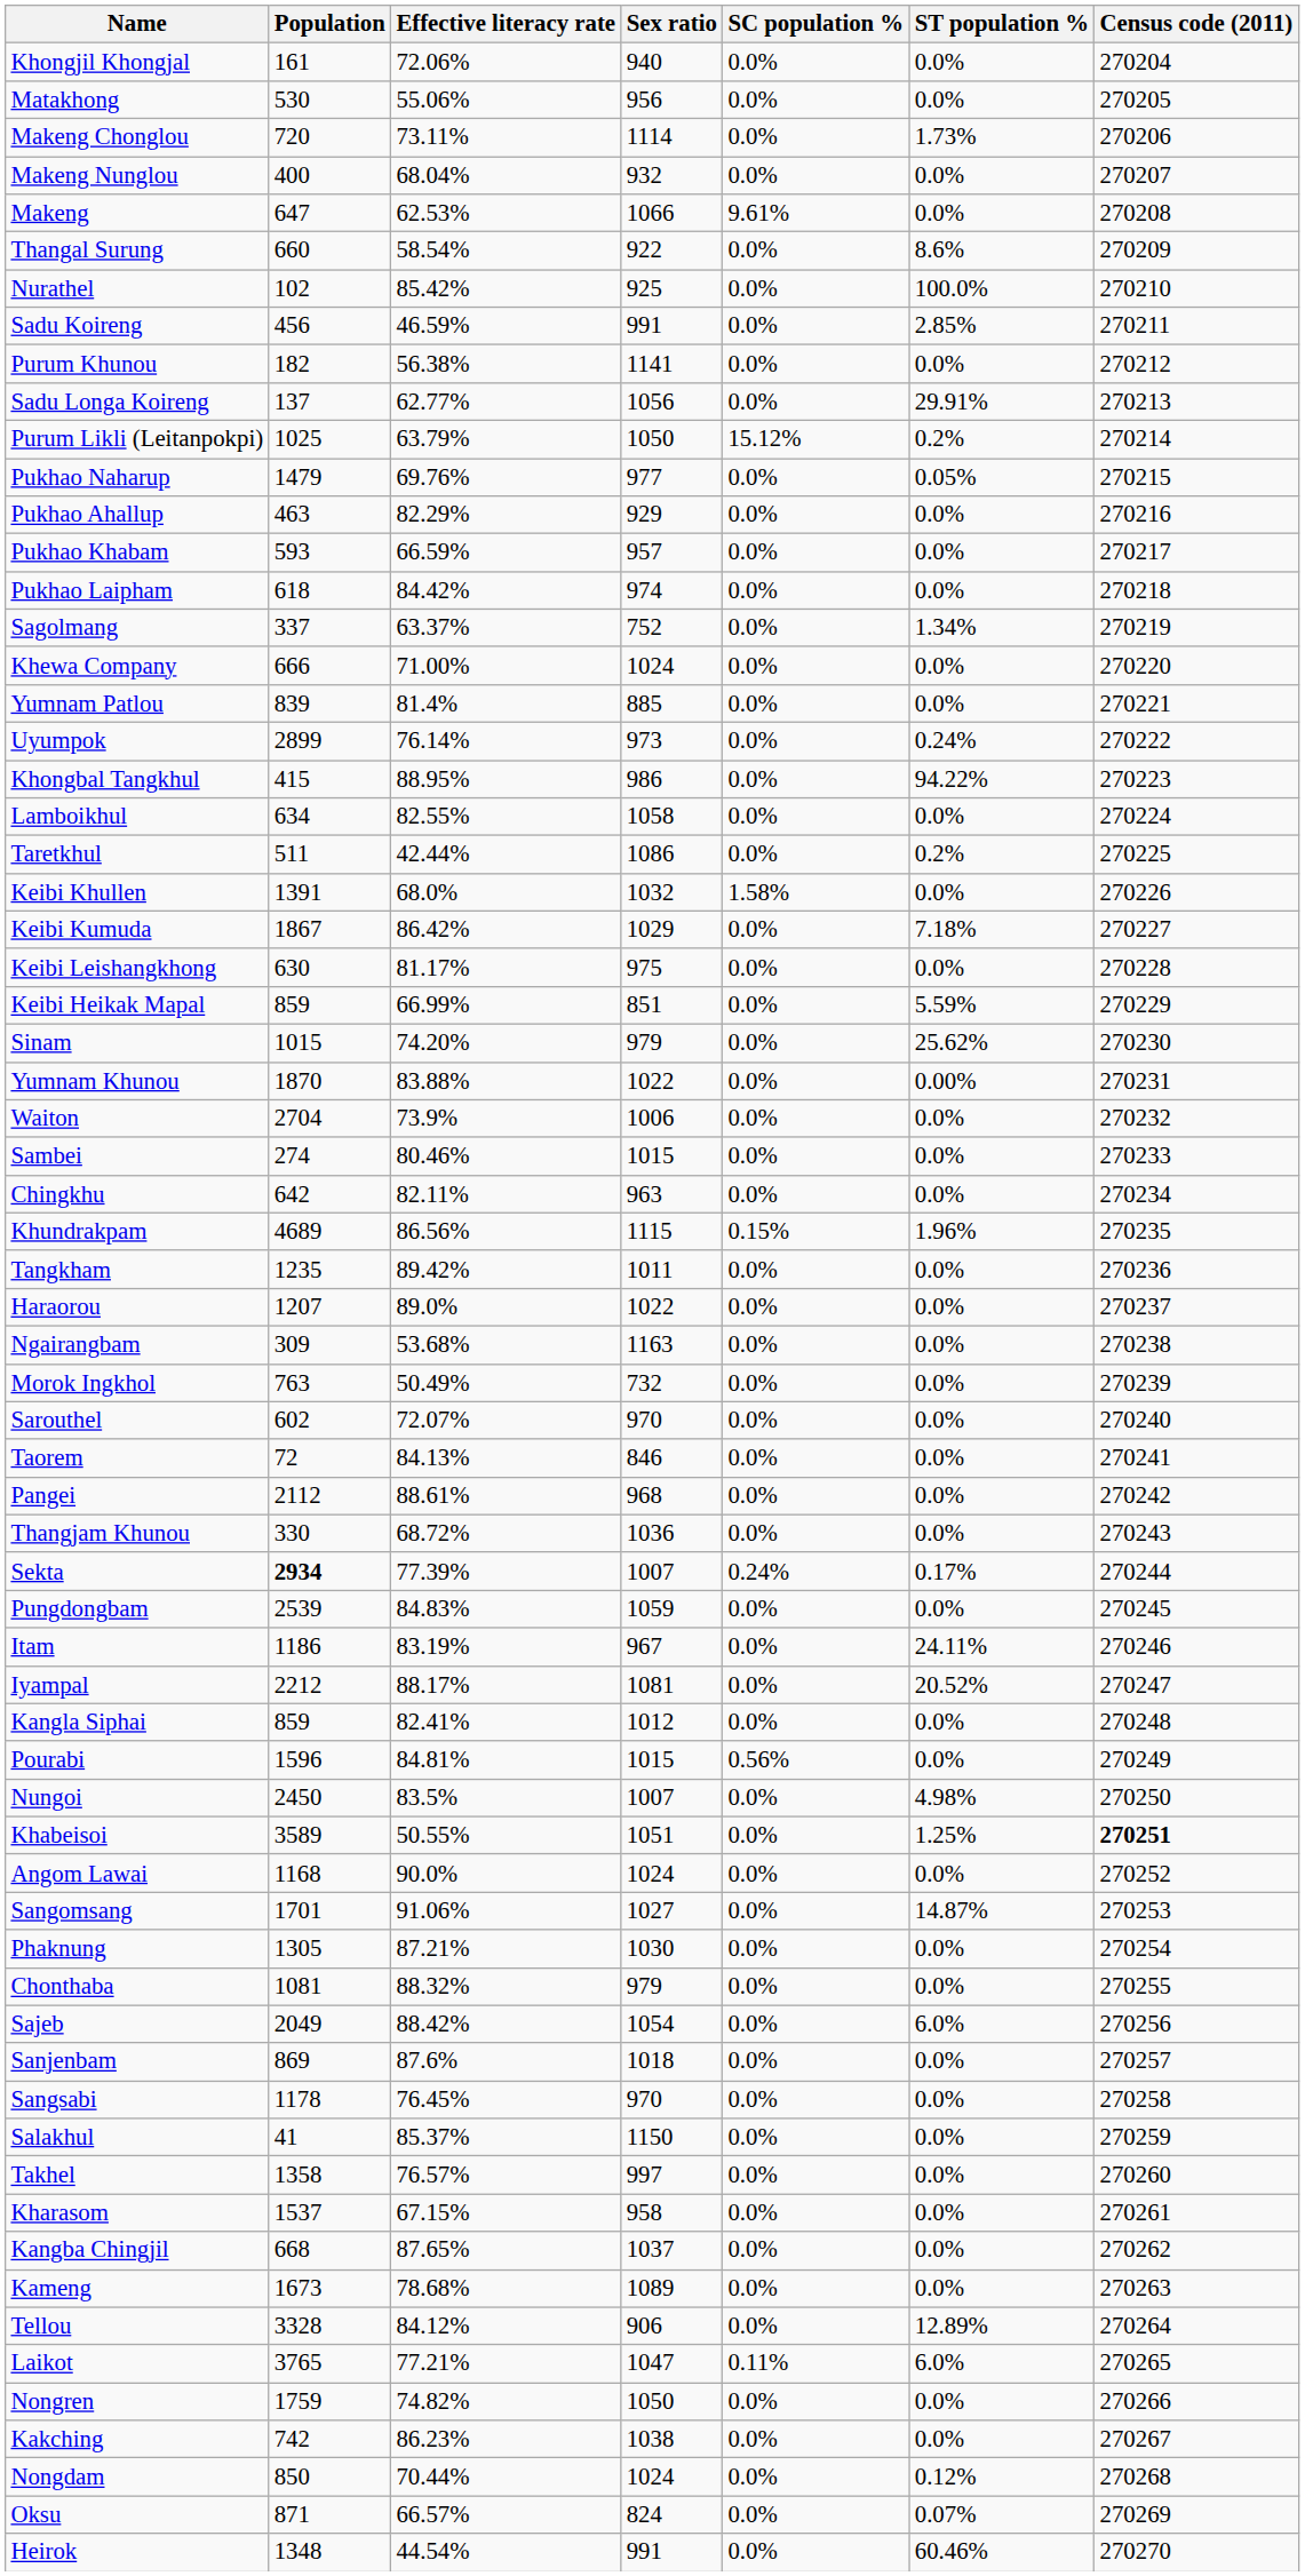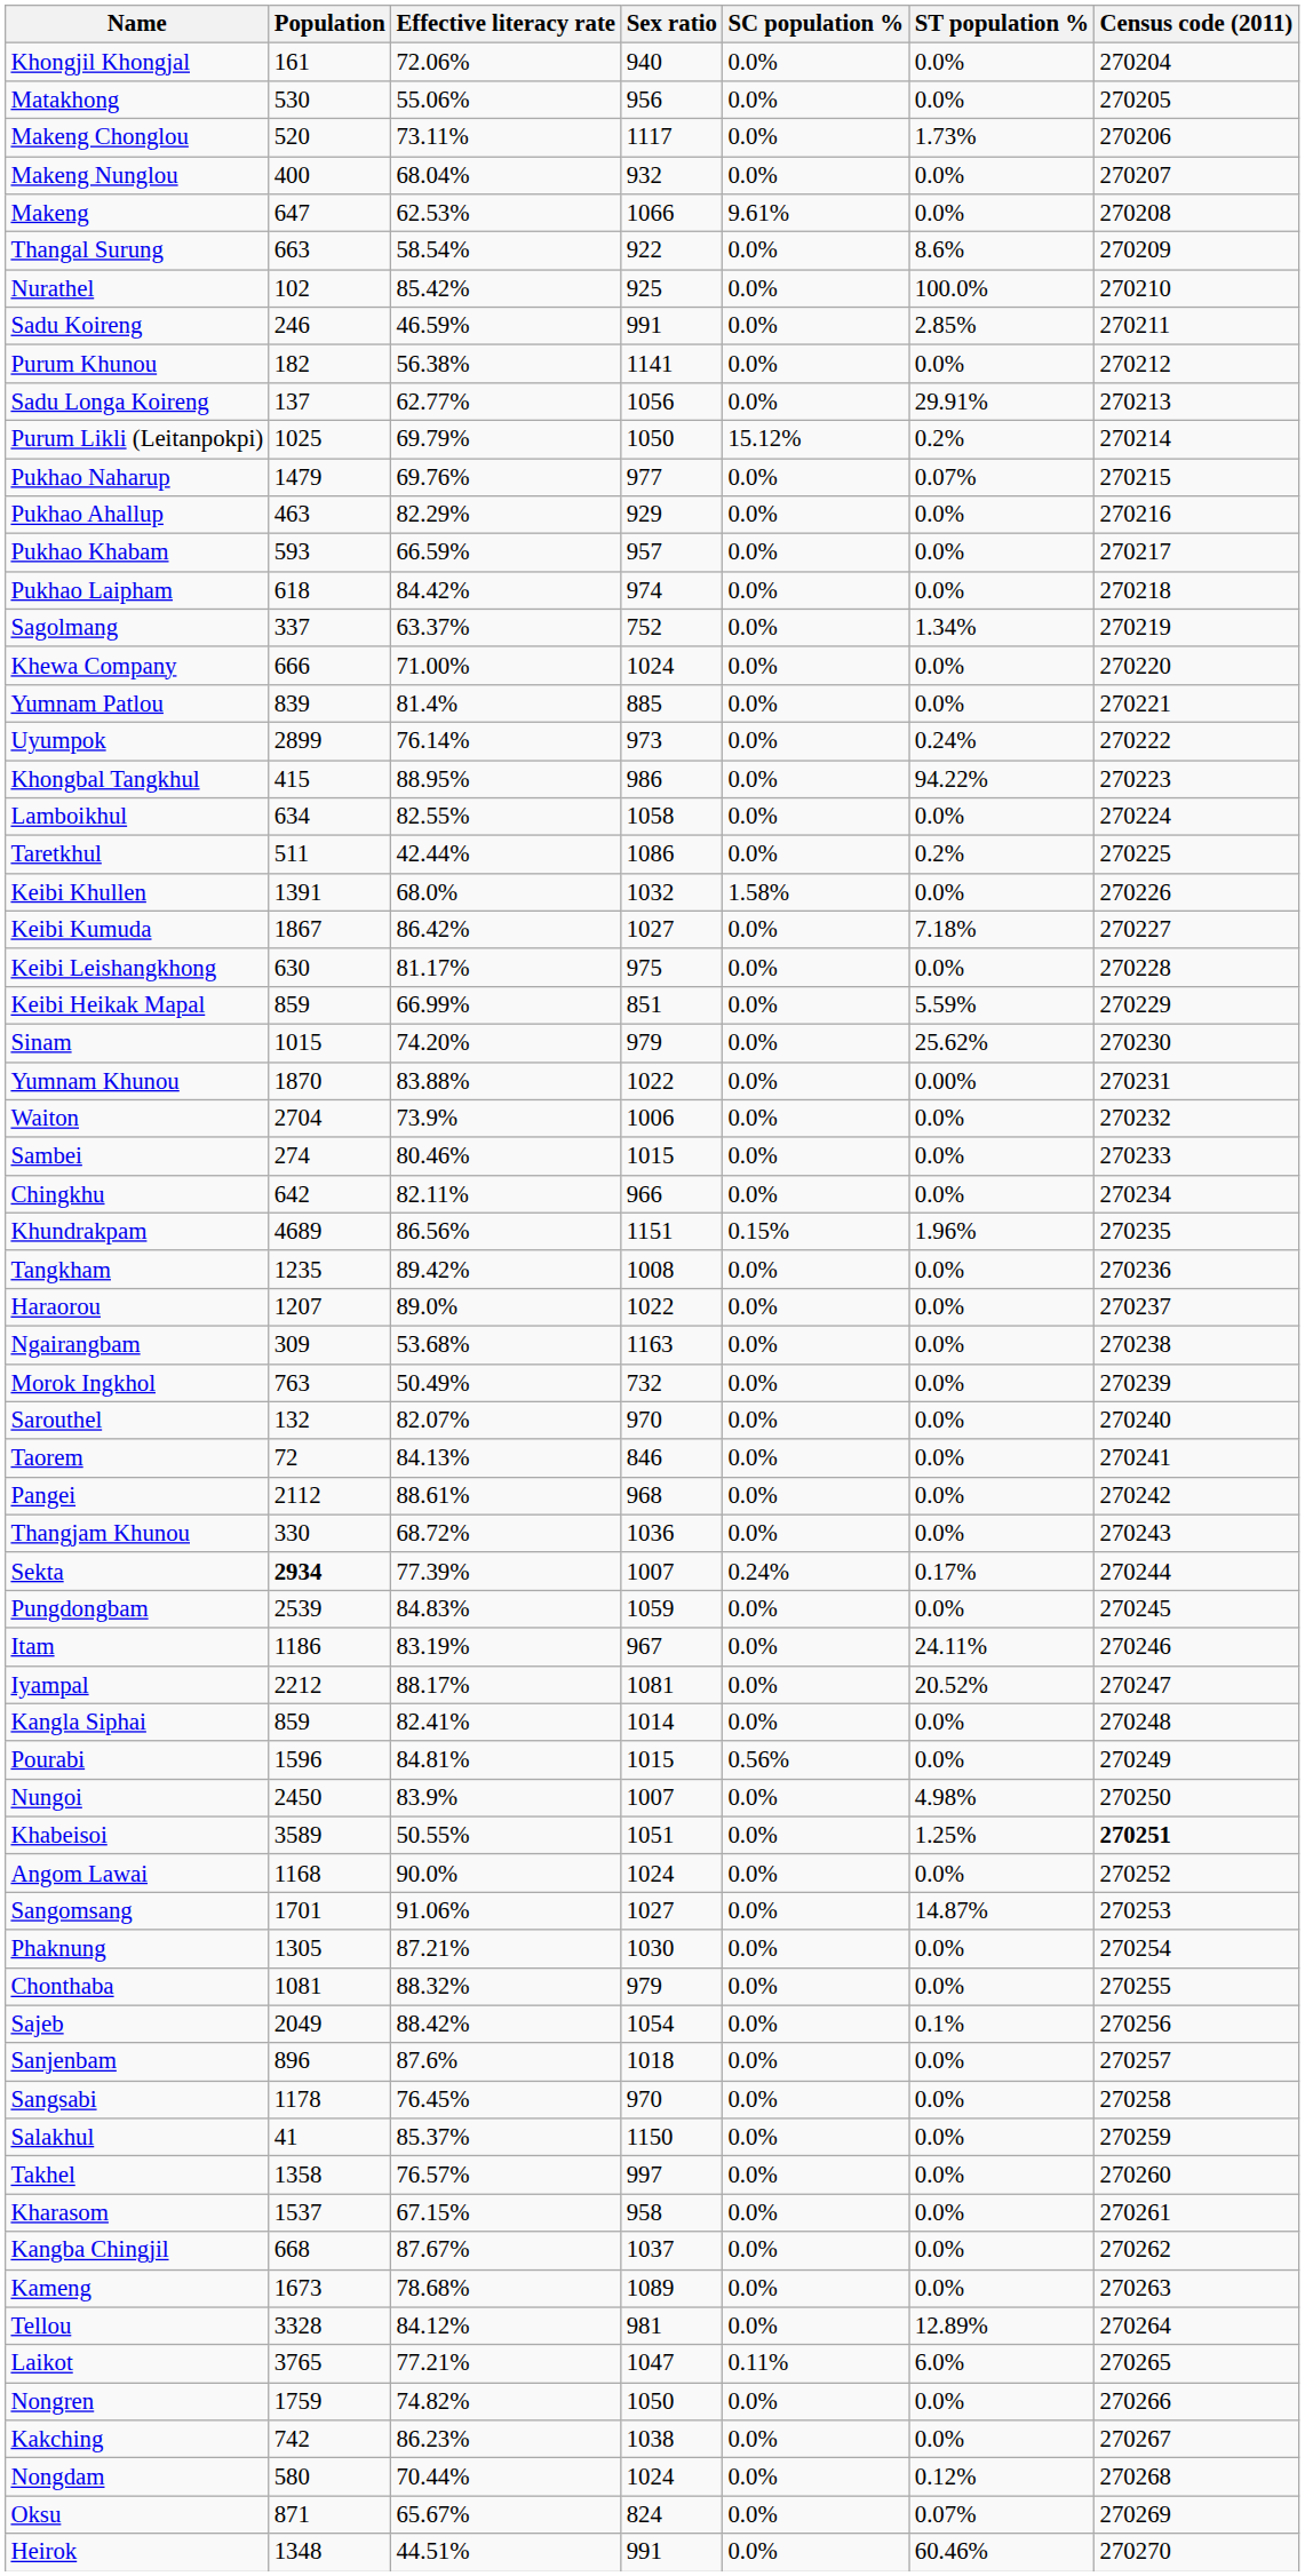 <table class="wikitable sortable">
 <tr>
 <th>Name</th>
 <th>Population</th>
 <th>Effective literacy rate</th>
 <th>Sex ratio</th>
 <th>SC population %</th>
 <th>ST population %</th>
 <th>Census code (2011)</th>
 </tr>
 <tr>
 <td><a href='#'>Khongjil Khongjal</a></td>
 <td>161</td>
 <td>72.06%</td>
 <td>940</td>
 <td>0.0%</td>
 <td>0.0%</td>
 <td>270204</td>
 </tr>
 <tr>
 <td><a href='#'>Matakhong</a></td>
 <td>530</td>
 <td>55.06%</td>
 <td>956</td>
 <td>0.0%</td>
 <td>0.0%</td>
 <td>270205</td>
 </tr>
 <tr>
 <td><a href='#'>Makeng Chonglou</a></td>
-<td>720</td>
+<td>520</td>
 <td>73.11%</td>
-<td>1114</td>
+<td>1117</td>
 <td>0.0%</td>
 <td>1.73%</td>
 <td>270206</td>
 </tr>
 <tr>
 <td><a href='#'>Makeng Nunglou</a></td>
 <td>400</td>
 <td>68.04%</td>
 <td>932</td>
 <td>0.0%</td>
 <td>0.0%</td>
 <td>270207</td>
 </tr>
 <tr>
 <td><a href='#'>Makeng</a></td>
 <td>647</td>
 <td>62.53%</td>
 <td>1066</td>
 <td>9.61%</td>
 <td>0.0%</td>
 <td>270208</td>
 </tr>
 <tr>
 <td><a href='#'>Thangal Surung</a></td>
-<td>660</td>
+<td>663</td>
 <td>58.54%</td>
 <td>922</td>
 <td>0.0%</td>
 <td>8.6%</td>
 <td>270209</td>
 </tr>
 <tr>
 <td><a href='#'>Nurathel</a></td>
 <td>102</td>
 <td>85.42%</td>
 <td>925</td>
 <td>0.0%</td>
 <td>100.0%</td>
 <td>270210</td>
 </tr>
 <tr>
 <td><a href='#'>Sadu Koireng</a></td>
-<td>456</td>
+<td>246</td>
 <td>46.59%</td>
 <td>991</td>
 <td>0.0%</td>
 <td>2.85%</td>
 <td>270211</td>
 </tr>
 <tr>
 <td><a href='#'>Purum Khunou</a></td>
 <td>182</td>
 <td>56.38%</td>
 <td>1141</td>
 <td>0.0%</td>
 <td>0.0%</td>
 <td>270212</td>
 </tr>
 <tr>
 <td><a href='#'>Sadu Longa Koireng</a></td>
 <td>137</td>
 <td>62.77%</td>
 <td>1056</td>
 <td>0.0%</td>
 <td>29.91%</td>
 <td>270213</td>
 </tr>
 <tr>
 <td><a href='#'>Purum Likli</a> (Leitanpokpi)</td>
 <td>1025</td>
-<td>63.79%</td>
+<td>69.79%</td>
 <td>1050</td>
 <td>15.12%</td>
 <td>0.2%</td>
 <td>270214</td>
 </tr>
 <tr>
 <td><a href='#'>Pukhao Naharup</a></td>
 <td>1479</td>
 <td>69.76%</td>
 <td>977</td>
 <td>0.0%</td>
-<td>0.05%</td>
+<td>0.07%</td>
 <td>270215</td>
 </tr>
 <tr>
 <td><a href='#'>Pukhao Ahallup</a></td>
 <td>463</td>
 <td>82.29%</td>
 <td>929</td>
 <td>0.0%</td>
 <td>0.0%</td>
 <td>270216</td>
 </tr>
 <tr>
 <td><a href='#'>Pukhao Khabam</a></td>
 <td>593</td>
 <td>66.59%</td>
 <td>957</td>
 <td>0.0%</td>
 <td>0.0%</td>
 <td>270217</td>
 </tr>
 <tr>
 <td><a href='#'>Pukhao Laipham</a></td>
 <td>618</td>
 <td>84.42%</td>
 <td>974</td>
 <td>0.0%</td>
 <td>0.0%</td>
 <td>270218</td>
 </tr>
 <tr>
 <td><a href='#'>Sagolmang</a></td>
 <td>337</td>
 <td>63.37%</td>
 <td>752</td>
 <td>0.0%</td>
 <td>1.34%</td>
 <td>270219</td>
 </tr>
 <tr>
 <td><a href='#'>Khewa Company</a></td>
 <td>666</td>
 <td>71.00%</td>
 <td>1024</td>
 <td>0.0%</td>
 <td>0.0%</td>
 <td>270220</td>
 </tr>
 <tr>
 <td><a href='#'>Yumnam Patlou</a></td>
 <td>839</td>
 <td>81.4%</td>
 <td>885</td>
 <td>0.0%</td>
 <td>0.0%</td>
 <td>270221</td>
 </tr>
 <tr>
 <td><a href='#'>Uyumpok</a></td>
 <td>2899</td>
 <td>76.14%</td>
 <td>973</td>
 <td>0.0%</td>
 <td>0.24%</td>
 <td>270222</td>
 </tr>
 <tr>
 <td><a href='#'>Khongbal Tangkhul</a></td>
 <td>415</td>
 <td>88.95%</td>
 <td>986</td>
 <td>0.0%</td>
 <td>94.22%</td>
 <td>270223</td>
 </tr>
 <tr>
 <td><a href='#'>Lamboikhul</a></td>
 <td>634</td>
 <td>82.55%</td>
 <td>1058</td>
 <td>0.0%</td>
 <td>0.0%</td>
 <td>270224</td>
 </tr>
 <tr>
 <td><a href='#'>Taretkhul</a></td>
 <td>511</td>
 <td>42.44%</td>
 <td>1086</td>
 <td>0.0%</td>
 <td>0.2%</td>
 <td>270225</td>
 </tr>
 <tr>
 <td><a href='#'>Keibi Khullen</a></td>
 <td>1391</td>
 <td>68.0%</td>
 <td>1032</td>
 <td>1.58%</td>
 <td>0.0%</td>
 <td>270226</td>
 </tr>
 <tr>
 <td><a href='#'>Keibi Kumuda</a></td>
 <td>1867</td>
 <td>86.42%</td>
-<td>1029</td>
+<td>1027</td>
 <td>0.0%</td>
 <td>7.18%</td>
 <td>270227</td>
 </tr>
 <tr>
 <td><a href='#'>Keibi Leishangkhong</a></td>
 <td>630</td>
 <td>81.17%</td>
 <td>975</td>
 <td>0.0%</td>
 <td>0.0%</td>
 <td>270228</td>
 </tr>
 <tr>
 <td><a href='#'>Keibi Heikak Mapal</a></td>
 <td>859</td>
 <td>66.99%</td>
 <td>851</td>
 <td>0.0%</td>
 <td>5.59%</td>
 <td>270229</td>
 </tr>
 <tr>
 <td><a href='#'>Sinam</a></td>
 <td>1015</td>
 <td>74.20%</td>
 <td>979</td>
 <td>0.0%</td>
 <td>25.62%</td>
 <td>270230</td>
 </tr>
 <tr>
 <td><a href='#'>Yumnam Khunou</a></td>
 <td>1870</td>
 <td>83.88%</td>
 <td>1022</td>
 <td>0.0%</td>
 <td>0.00%</td>
 <td>270231</td>
 </tr>
 <tr>
 <td><a href='#'>Waiton</a></td>
 <td>2704</td>
 <td>73.9%</td>
 <td>1006</td>
 <td>0.0%</td>
 <td>0.0%</td>
 <td>270232</td>
 </tr>
 <tr>
 <td><a href='#'>Sambei</a></td>
 <td>274</td>
 <td>80.46%</td>
 <td>1015</td>
 <td>0.0%</td>
 <td>0.0%</td>
 <td>270233</td>
 </tr>
 <tr>
 <td><a href='#'>Chingkhu</a></td>
 <td>642</td>
 <td>82.11%</td>
-<td>963</td>
+<td>966</td>
 <td>0.0%</td>
 <td>0.0%</td>
 <td>270234</td>
 </tr>
 <tr>
 <td><a href='#'>Khundrakpam</a></td>
 <td>4689</td>
 <td>86.56%</td>
-<td>1115</td>
+<td>1151</td>
 <td>0.15%</td>
 <td>1.96%</td>
 <td>270235</td>
 </tr>
 <tr>
 <td><a href='#'>Tangkham</a></td>
 <td>1235</td>
 <td>89.42%</td>
-<td>1011</td>
+<td>1008</td>
 <td>0.0%</td>
 <td>0.0%</td>
 <td>270236</td>
 </tr>
 <tr>
 <td><a href='#'>Haraorou</a></td>
 <td>1207</td>
 <td>89.0%</td>
 <td>1022</td>
 <td>0.0%</td>
 <td>0.0%</td>
 <td>270237</td>
 </tr>
 <tr>
 <td><a href='#'>Ngairangbam</a></td>
 <td>309</td>
 <td>53.68%</td>
 <td>1163</td>
 <td>0.0%</td>
 <td>0.0%</td>
 <td>270238</td>
 </tr>
 <tr>
 <td><a href='#'>Morok Ingkhol</a></td>
 <td>763</td>
 <td>50.49%</td>
 <td>732</td>
 <td>0.0%</td>
 <td>0.0%</td>
 <td>270239</td>
 </tr>
 <tr>
 <td><a href='#'>Sarouthel</a></td>
-<td>602</td>
-<td>72.07%</td>
+<td>132</td>
+<td>82.07%</td>
 <td>970</td>
 <td>0.0%</td>
 <td>0.0%</td>
 <td>270240</td>
 </tr>
 <tr>
 <td><a href='#'>Taorem</a></td>
 <td>72</td>
 <td>84.13%</td>
 <td>846</td>
 <td>0.0%</td>
 <td>0.0%</td>
 <td>270241</td>
 </tr>
 <tr>
 <td><a href='#'>Pangei</a></td>
 <td>2112</td>
 <td>88.61%</td>
 <td>968</td>
 <td>0.0%</td>
 <td>0.0%</td>
 <td>270242</td>
 </tr>
 <tr>
 <td><a href='#'>Thangjam Khunou</a></td>
 <td>330</td>
 <td>68.72%</td>
 <td>1036</td>
 <td>0.0%</td>
 <td>0.0%</td>
 <td>270243</td>
 </tr>
 <tr>
 <td><a href='#'>Sekta</a></td>
 <td><strong>2934</strong></td>
 <td>77.39%</td>
 <td>1007</td>
 <td>0.24%</td>
 <td>0.17%</td>
 <td>270244</td>
 </tr>
 <tr>
 <td><a href='#'>Pungdongbam</a></td>
 <td>2539</td>
 <td>84.83%</td>
 <td>1059</td>
 <td>0.0%</td>
 <td>0.0%</td>
 <td>270245</td>
 </tr>
 <tr>
 <td><a href='#'>Itam</a></td>
 <td>1186</td>
 <td>83.19%</td>
 <td>967</td>
 <td>0.0%</td>
 <td>24.11%</td>
 <td>270246</td>
 </tr>
 <tr>
 <td><a href='#'>Iyampal</a></td>
 <td>2212</td>
 <td>88.17%</td>
 <td>1081</td>
 <td>0.0%</td>
 <td>20.52%</td>
 <td>270247</td>
 </tr>
 <tr>
 <td><a href='#'>Kangla Siphai</a></td>
 <td>859</td>
 <td>82.41%</td>
-<td>1012</td>
+<td>1014</td>
 <td>0.0%</td>
 <td>0.0%</td>
 <td>270248</td>
 </tr>
 <tr>
 <td><a href='#'>Pourabi</a></td>
 <td>1596</td>
 <td>84.81%</td>
 <td>1015</td>
 <td>0.56%</td>
 <td>0.0%</td>
 <td>270249</td>
 </tr>
 <tr>
 <td><a href='#'>Nungoi</a></td>
 <td>2450</td>
-<td>83.5%</td>
+<td>83.9%</td>
 <td>1007</td>
 <td>0.0%</td>
 <td>4.98%</td>
 <td>270250</td>
 </tr>
 <tr>
 <td><a href='#'>Khabeisoi</a></td>
 <td>3589</td>
 <td>50.55%</td>
 <td>1051</td>
 <td>0.0%</td>
 <td>1.25%</td>
 <td><strong>270251</strong></td>
 </tr>
 <tr>
 <td><a href='#'>Angom Lawai</a></td>
 <td>1168</td>
 <td>90.0%</td>
 <td>1024</td>
 <td>0.0%</td>
 <td>0.0%</td>
 <td>270252</td>
 </tr>
 <tr>
 <td><a href='#'>Sangomsang</a></td>
 <td>1701</td>
 <td>91.06%</td>
 <td>1027</td>
 <td>0.0%</td>
 <td>14.87%</td>
 <td>270253</td>
 </tr>
 <tr>
 <td><a href='#'>Phaknung</a></td>
 <td>1305</td>
 <td>87.21%</td>
 <td>1030</td>
 <td>0.0%</td>
 <td>0.0%</td>
 <td>270254</td>
 </tr>
 <tr>
 <td><a href='#'>Chonthaba</a></td>
 <td>1081</td>
 <td>88.32%</td>
 <td>979</td>
 <td>0.0%</td>
 <td>0.0%</td>
 <td>270255</td>
 </tr>
 <tr>
 <td><a href='#'>Sajeb</a></td>
 <td>2049</td>
 <td>88.42%</td>
 <td>1054</td>
 <td>0.0%</td>
-<td>6.0%</td>
+<td>0.1%</td>
 <td>270256</td>
 </tr>
 <tr>
 <td><a href='#'>Sanjenbam</a></td>
-<td>869</td>
+<td>896</td>
 <td>87.6%</td>
 <td>1018</td>
 <td>0.0%</td>
 <td>0.0%</td>
 <td>270257</td>
 </tr>
 <tr>
 <td><a href='#'>Sangsabi</a></td>
 <td>1178</td>
 <td>76.45%</td>
 <td>970</td>
 <td>0.0%</td>
 <td>0.0%</td>
 <td>270258</td>
 </tr>
 <tr>
 <td><a href='#'>Salakhul</a></td>
 <td>41</td>
 <td>85.37%</td>
 <td>1150</td>
 <td>0.0%</td>
 <td>0.0%</td>
 <td>270259</td>
 </tr>
 <tr>
 <td><a href='#'>Takhel</a></td>
 <td>1358</td>
 <td>76.57%</td>
 <td>997</td>
 <td>0.0%</td>
 <td>0.0%</td>
 <td>270260</td>
 </tr>
 <tr>
 <td><a href='#'>Kharasom</a></td>
 <td>1537</td>
 <td>67.15%</td>
 <td>958</td>
 <td>0.0%</td>
 <td>0.0%</td>
 <td>270261</td>
 </tr>
 <tr>
 <td><a href='#'>Kangba Chingjil</a></td>
 <td>668</td>
-<td>87.65%</td>
+<td>87.67%</td>
 <td>1037</td>
 <td>0.0%</td>
 <td>0.0%</td>
 <td>270262</td>
 </tr>
 <tr>
 <td><a href='#'>Kameng</a></td>
 <td>1673</td>
 <td>78.68%</td>
 <td>1089</td>
 <td>0.0%</td>
 <td>0.0%</td>
 <td>270263</td>
 </tr>
 <tr>
 <td><a href='#'>Tellou</a></td>
 <td>3328</td>
 <td>84.12%</td>
-<td>906</td>
+<td>981</td>
 <td>0.0%</td>
 <td>12.89%</td>
 <td>270264</td>
 </tr>
 <tr>
 <td><a href='#'>Laikot</a></td>
 <td>3765</td>
 <td>77.21%</td>
 <td>1047</td>
 <td>0.11%</td>
 <td>6.0%</td>
 <td>270265</td>
 </tr>
 <tr>
 <td><a href='#'>Nongren</a></td>
 <td>1759</td>
 <td>74.82%</td>
 <td>1050</td>
 <td>0.0%</td>
 <td>0.0%</td>
 <td>270266</td>
 </tr>
 <tr>
 <td><a href='#'>Kakching</a></td>
 <td>742</td>
 <td>86.23%</td>
 <td>1038</td>
 <td>0.0%</td>
 <td>0.0%</td>
 <td>270267</td>
 </tr>
 <tr>
 <td><a href='#'>Nongdam</a></td>
-<td>850</td>
+<td>580</td>
 <td>70.44%</td>
 <td>1024</td>
 <td>0.0%</td>
 <td>0.12%</td>
 <td>270268</td>
 </tr>
 <tr>
 <td><a href='#'>Oksu</a></td>
 <td>871</td>
-<td>66.57%</td>
+<td>65.67%</td>
 <td>824</td>
 <td>0.0%</td>
 <td>0.07%</td>
 <td>270269</td>
 </tr>
 <tr>
 <td><a href='#'>Heirok</a></td>
 <td>1348</td>
-<td>44.54%</td>
+<td>44.51%</td>
 <td>991</td>
 <td>0.0%</td>
 <td>60.46%</td>
 <td>270270</td>
 </tr>
 </table>
